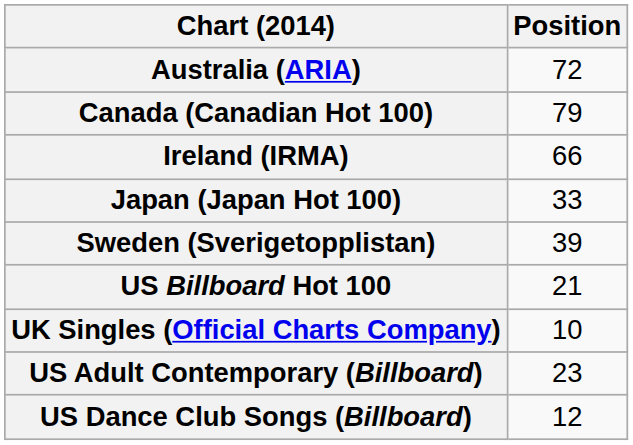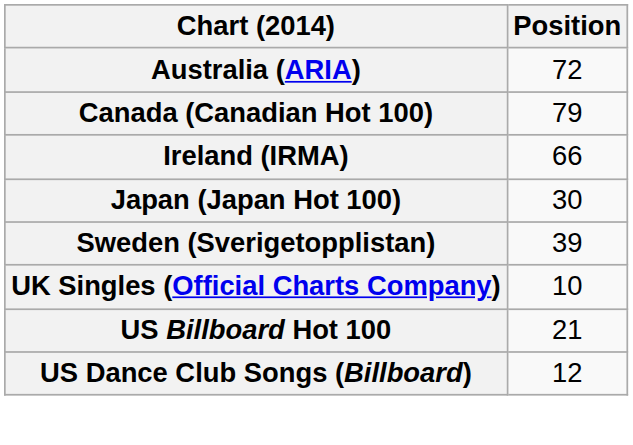 <table class="wikitable sortable plainrowheaders">
 <tr>
 <th>Chart (2014)</th>
 <th>Position</th>
 </tr>
 <tr>
 <th scope=row>Australia (<a href='#'>ARIA</a>)</th>
 <td align=center>72</td>
 </tr>
 <tr>
 <th scope="row">Canada (Canadian Hot 100)</th>
 <td style="text-align:center;">79</td>
 </tr>
 <tr>
 <th scope="row">Ireland (IRMA)</th>
 <td style="text-align:center;">66</td>
 </tr>
 <tr>
 <th scope="row">Japan (Japan Hot 100)</th>
-<td style="text-align:center;">33</td>
+<td style="text-align:center;">30</td>
 </tr>
 <tr>
 <th scope="row">Sweden (Sverigetopplistan)</th>
 <td style="text-align:center;">39</td>
 </tr>
 <tr>
-<th scope="row">US <em>Billboard</em> Hot 100</th>
-<td style="text-align:center;">21</td>
-</tr>
-<tr>
 <th scope="row">UK Singles (<a href='#'>Official Charts Company</a>)</th>
 <td style="text-align:center;">10</td>
 </tr>
 <tr>
-<th scope="row">US Adult Contemporary (<em>Billboard</em>)</th>
-<td style="text-align:center;">23</td>
+<th scope="row">US <em>Billboard</em> Hot 100</th>
+<td style="text-align:center;">21</td>
 </tr>
 <tr>
 <th scope="row">US Dance Club Songs (<em>Billboard</em>)</th>
 <td style="text-align:center;">12</td>
 </tr>
 </table>
